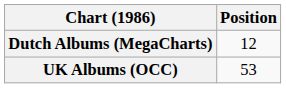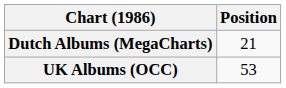 <table class="wikitable plainrowheaders" style="text-align:center">
 <tr>
 <th>Chart (1986)</th>
 <th>Position</th>
 </tr>
 <tr>
 <th scope="row">Dutch Albums (MegaCharts)</th>
-<td>12</td>
+<td>21</td>
 </tr>
 <tr>
 <th scope="row">UK Albums (OCC)</th>
 <td>53</td>
 </tr>
 </table>
